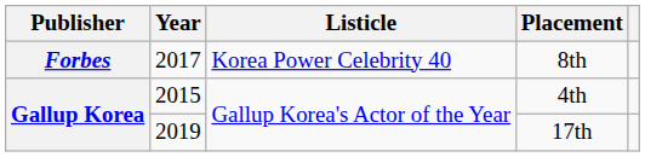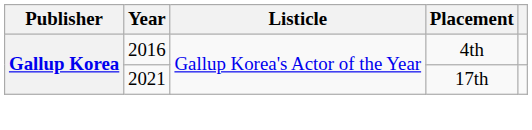 <table class="wikitable plainrowheaders" style="text-align:center">
 <tr>
 <th scope="col">Publisher</th>
 <th scope="col">Year</th>
 <th scope="col">Listicle</th>
 <th scope="col">Placement</th>
 <th scope="col" class="unsortable"></th>
 </tr>
 <tr>
-<th scope="row"><em><a href='#'>Forbes</a></em></th>
-<td>2017</td>
-<td style="text-align:left"><a href='#'>Korea Power Celebrity 40</a></td>
-<td>8th</td>
-<td></td>
-</tr>
-<tr>
 <th scope="row" rowspan="2"><a href='#'>Gallup Korea</a></th>
-<td>2015</td>
+<td>2016</td>
 <td rowspan="2" style="text-align:left"><a href='#'>Gallup Korea's Actor of the Year</a></td>
 <td>4th</td>
 <td></td>
 </tr>
 <tr>
-<td>2019</td>
+<td>2021</td>
 <td>17th</td>
 <td></td>
 </tr>
 </table>
